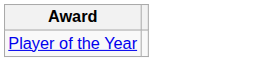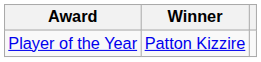 <table class="wikitable">
 <tr>
 <th>Award</th>
+<th>Winner</th>
 <th></th>
 </tr>
 <tr>
 <td><a href='#'>Player of the Year</a></td>
+<td> <a href='#'>Patton Kizzire</a></td>
 <td></td>
 </tr>
 </table>
